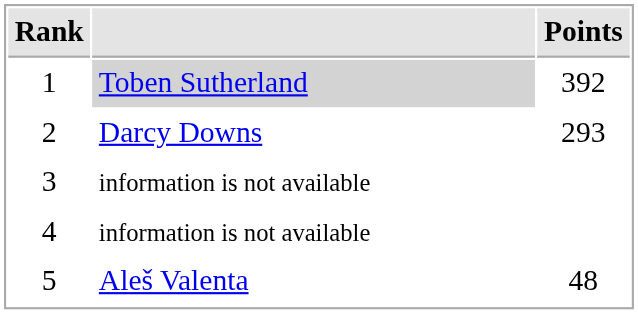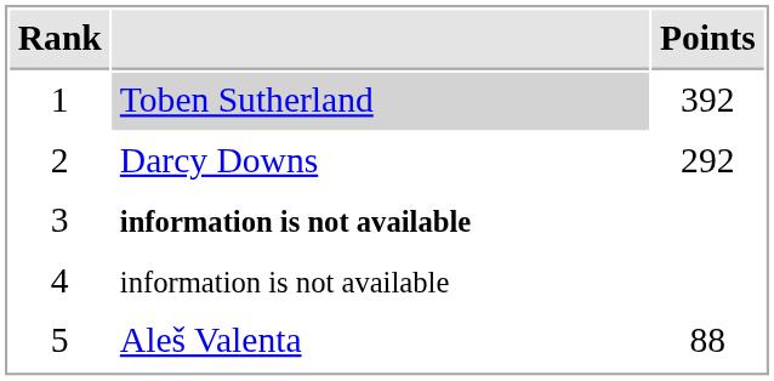 <table cellspacing="1" cellpadding="3" style="border:1px solid #AAAAAA;font-size:86%">
 <tr bgcolor="#E4E4E4">
 <th style="border-bottom:1px solid #AAAAAA" width=10>Rank</th>
 <th style="border-bottom:1px solid #AAAAAA" width=200></th>
 <th style="border-bottom:1px solid #AAAAAA" width=20>Points</th>
 </tr>
 <tr>
 <td align="center">1</td>
 <td style="background: lightgrey;"> <a href='#'>Toben Sutherland</a></td>
 <td align=center>392</td>
 </tr>
 <tr>
 <td align="center">2</td>
 <td> <a href='#'>Darcy Downs</a></td>
-<td align=center>293</td>
+<td align=center>292</td>
 </tr>
 <tr>
 <td align="center">3</td>
-<td> <small>information is not available</small></td>
+<td><strong> <small>information is not available</small></strong></td>
 <td></td>
 </tr>
 <tr>
 <td align="center">4</td>
 <td> <small>information is not available</small></td>
 <td></td>
 </tr>
 <tr>
 <td align="center">5</td>
 <td> <a href='#'>Aleš Valenta</a></td>
-<td align=center>48</td>
+<td align=center>88</td>
 </tr>
 </table>
